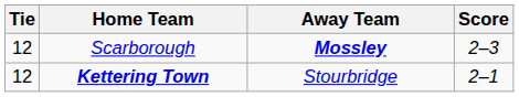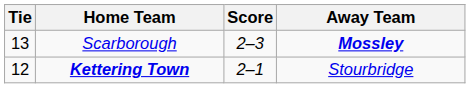 <table class="wikitable" style="text-align:center;">
 <tr>
 <th width=20>Tie</th>
 <th width=175>Home Team</th>
+<th width=20>Score</th>
 <th width=175>Away Team</th>
-<th width=20>Score</th>
 </tr>
 <tr>
-<td>12</td>
+<td>13</td>
 <td><em><a href='#'>Scarborough</a></em></td>
+<td><em>2–3</em></td>
 <td><strong><em><a href='#'>Mossley</a></em></strong></td>
-<td><em>2–3</em></td>
 </tr>
 <tr>
 <td>12</td>
 <td><strong><em><a href='#'>Kettering Town</a></em></strong></td>
+<td><em>2–1</em></td>
 <td><em><a href='#'>Stourbridge</a></em></td>
-<td><em>2–1</em></td>
 </tr>
 </table>
